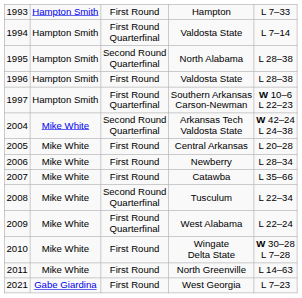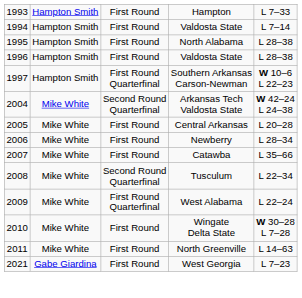 <table class="wikitable" style="text-align:center;">
 <tr>
 <td>1993</td>
 <td><a href='#'>Hampton Smith</a></td>
 <td>First Round</td>
 <td>Hampton</td>
 <td>L 7–33</td>
 </tr>
 <tr>
 <td>1994</td>
 <td>Hampton Smith</td>
-<td>First Round<br>Quarterfinal</td>
+<td>First Round</td>
 <td>Valdosta State</td>
 <td>L 7–14</td>
 </tr>
 <tr>
 <td>1995</td>
 <td>Hampton Smith</td>
-<td>Second Round<br>Quarterfinal</td>
+<td>First Round</td>
 <td>North Alabama</td>
 <td>L 28–38</td>
 </tr>
 <tr>
 <td>1996</td>
 <td>Hampton Smith</td>
 <td>First Round</td>
 <td>Valdosta State</td>
 <td>L 28–38</td>
 </tr>
 <tr>
 <td>1997</td>
 <td>Hampton Smith</td>
 <td>First Round<br>Quarterfinal</td>
 <td>Southern Arkansas<br>Carson-Newman</td>
 <td><strong>W</strong> 10–6<br>L 22–23</td>
 </tr>
 <tr>
 <td>2004</td>
 <td><a href='#'>Mike White</a></td>
 <td>Second Round<br>Quarterfinal</td>
 <td>Arkansas Tech<br>Valdosta State</td>
 <td><strong>W</strong> 42–24<br>L 24–38</td>
 </tr>
 <tr>
 <td>2005</td>
 <td>Mike White</td>
 <td>First Round</td>
 <td>Central Arkansas</td>
 <td>L 20–28</td>
 </tr>
 <tr>
 <td>2006</td>
 <td>Mike White</td>
 <td>First Round</td>
 <td>Newberry</td>
 <td>L 28–34</td>
 </tr>
 <tr>
 <td>2007</td>
 <td>Mike White</td>
 <td>First Round</td>
 <td>Catawba</td>
 <td>L 35–66</td>
 </tr>
 <tr>
 <td>2008</td>
 <td>Mike White</td>
 <td>Second Round<br>Quarterfinal</td>
 <td>Tusculum</td>
 <td>L 22–34</td>
 </tr>
 <tr>
 <td>2009</td>
 <td>Mike White</td>
 <td>First Round<br>Quarterfinal</td>
 <td>West Alabama</td>
 <td>L 22–24</td>
 </tr>
 <tr>
 <td>2010</td>
 <td>Mike White</td>
 <td>First Round</td>
 <td>Wingate<br>Delta State<br></td>
 <td><strong>W</strong> 30–28<br>L 7–28</td>
 </tr>
 <tr>
 <td>2011</td>
 <td>Mike White</td>
 <td>First Round</td>
 <td>North Greenville</td>
 <td>L 14–63</td>
 </tr>
 <tr>
 <td>2021</td>
 <td><a href='#'>Gabe Giardina</a></td>
 <td>First Round</td>
 <td>West Georgia</td>
 <td>L 7–23</td>
 </tr>
 </table>
